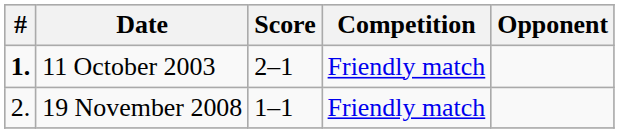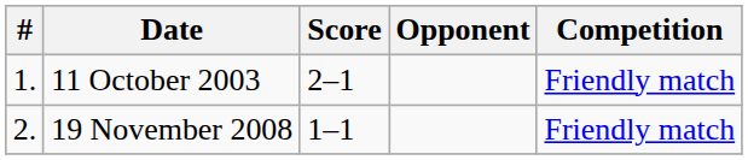 <table class="wikitable">
 <tr>
 <th>#</th>
 <th>Date</th>
 <th>Score</th>
+<th>Opponent</th>
 <th>Competition</th>
-<th>Opponent</th>
 </tr>
 <tr>
-<td><strong>1.</strong></td>
+<td>1.</td>
 <td>11 October 2003</td>
 <td>2–1</td>
+<td></td>
 <td><a href='#'>Friendly match</a></td>
-<td></td>
 </tr>
 <tr>
 <td>2.</td>
 <td>19 November 2008</td>
 <td>1–1</td>
+<td></td>
 <td><a href='#'>Friendly match</a></td>
-<td></td>
 </tr>
 </table>
